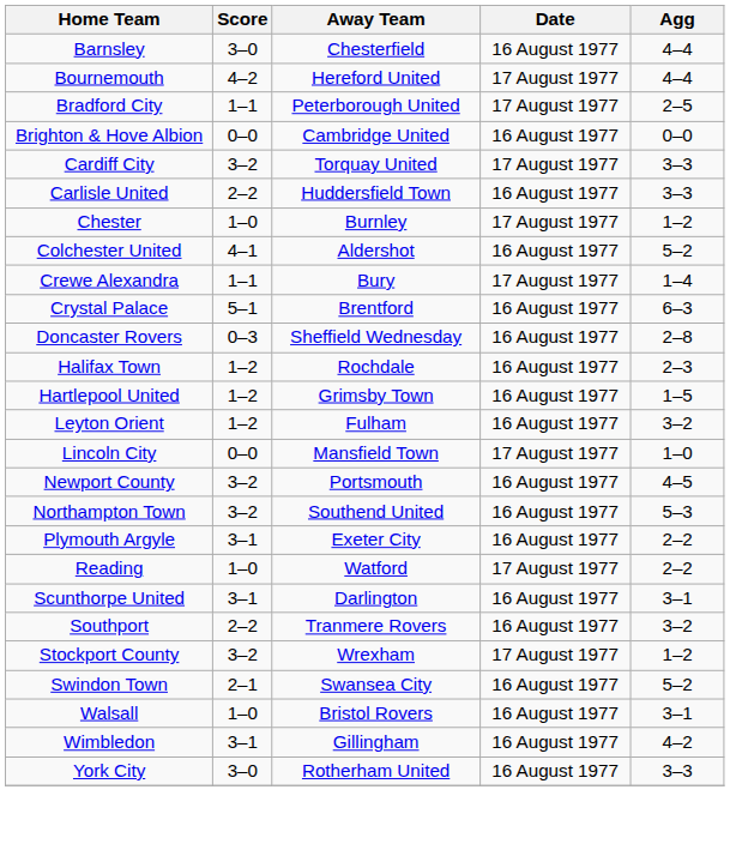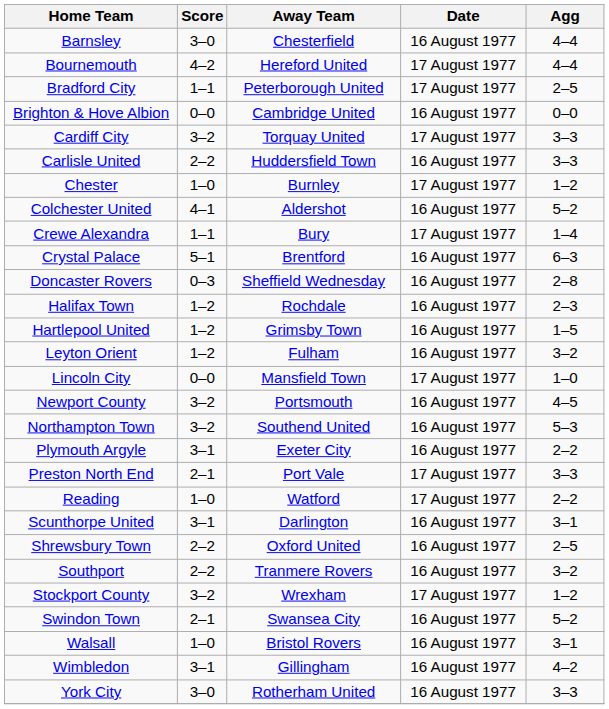 <table class="wikitable" style="text-align:center;">
 <tr>
 <th width=175>Home Team</th>
 <th width=20>Score</th>
 <th width=175>Away Team</th>
 <th width= 125>Date</th>
 <th width= 75>Agg</th>
 </tr>
 <tr>
 <td><a href='#'>Barnsley</a></td>
 <td>3–0</td>
 <td><a href='#'>Chesterfield</a></td>
 <td>16 August 1977</td>
 <td>4–4</td>
 </tr>
 <tr>
 <td><a href='#'>Bournemouth</a></td>
 <td>4–2</td>
 <td><a href='#'>Hereford United</a></td>
 <td>17 August 1977</td>
 <td>4–4</td>
 </tr>
 <tr>
 <td><a href='#'>Bradford City</a></td>
 <td>1–1</td>
 <td><a href='#'>Peterborough United</a></td>
 <td>17 August 1977</td>
 <td>2–5</td>
 </tr>
 <tr>
 <td><a href='#'>Brighton & Hove Albion</a></td>
 <td>0–0</td>
 <td><a href='#'>Cambridge United</a></td>
 <td>16 August 1977</td>
 <td>0–0</td>
 </tr>
 <tr>
 <td><a href='#'>Cardiff City</a></td>
 <td>3–2</td>
 <td><a href='#'>Torquay United</a></td>
 <td>17 August 1977</td>
 <td>3–3</td>
 </tr>
 <tr>
 <td><a href='#'>Carlisle United</a></td>
 <td>2–2</td>
 <td><a href='#'>Huddersfield Town</a></td>
 <td>16 August 1977</td>
 <td>3–3</td>
 </tr>
 <tr>
 <td><a href='#'>Chester</a></td>
 <td>1–0</td>
 <td><a href='#'>Burnley</a></td>
 <td>17 August 1977</td>
 <td>1–2</td>
 </tr>
 <tr>
 <td><a href='#'>Colchester United</a></td>
 <td>4–1</td>
 <td><a href='#'>Aldershot</a></td>
 <td>16 August 1977</td>
 <td>5–2</td>
 </tr>
 <tr>
 <td><a href='#'>Crewe Alexandra</a></td>
 <td>1–1</td>
 <td><a href='#'>Bury</a></td>
 <td>17 August 1977</td>
 <td>1–4</td>
 </tr>
 <tr>
 <td><a href='#'>Crystal Palace</a></td>
 <td>5–1</td>
 <td><a href='#'>Brentford</a></td>
 <td>16 August 1977</td>
 <td>6–3</td>
 </tr>
 <tr>
 <td><a href='#'>Doncaster Rovers</a></td>
 <td>0–3</td>
 <td><a href='#'>Sheffield Wednesday</a></td>
 <td>16 August 1977</td>
 <td>2–8</td>
 </tr>
 <tr>
 <td><a href='#'>Halifax Town</a></td>
 <td>1–2</td>
 <td><a href='#'>Rochdale</a></td>
 <td>16 August 1977</td>
 <td>2–3</td>
 </tr>
 <tr>
 <td><a href='#'>Hartlepool United</a></td>
 <td>1–2</td>
 <td><a href='#'>Grimsby Town</a></td>
 <td>16 August 1977</td>
 <td>1–5</td>
 </tr>
 <tr>
 <td><a href='#'>Leyton Orient</a></td>
 <td>1–2</td>
 <td><a href='#'>Fulham</a></td>
 <td>16 August 1977</td>
 <td>3–2</td>
 </tr>
 <tr>
 <td><a href='#'>Lincoln City</a></td>
 <td>0–0</td>
 <td><a href='#'>Mansfield Town</a></td>
 <td>17 August 1977</td>
 <td>1–0</td>
 </tr>
 <tr>
 <td><a href='#'>Newport County</a></td>
 <td>3–2</td>
 <td><a href='#'>Portsmouth</a></td>
 <td>16 August 1977</td>
 <td>4–5</td>
 </tr>
 <tr>
 <td><a href='#'>Northampton Town</a></td>
 <td>3–2</td>
 <td><a href='#'>Southend United</a></td>
 <td>16 August 1977</td>
 <td>5–3</td>
 </tr>
 <tr>
 <td><a href='#'>Plymouth Argyle</a></td>
 <td>3–1</td>
 <td><a href='#'>Exeter City</a></td>
 <td>16 August 1977</td>
 <td>2–2</td>
 </tr>
 <tr>
+<td><a href='#'>Preston North End</a></td>
+<td>2–1</td>
+<td><a href='#'>Port Vale</a></td>
+<td>17 August 1977</td>
+<td>3–3</td>
+</tr>
+<tr>
 <td><a href='#'>Reading</a></td>
 <td>1–0</td>
 <td><a href='#'>Watford</a></td>
 <td>17 August 1977</td>
 <td>2–2</td>
 </tr>
 <tr>
 <td><a href='#'>Scunthorpe United</a></td>
 <td>3–1</td>
 <td><a href='#'>Darlington</a></td>
 <td>16 August 1977</td>
 <td>3–1</td>
+</tr>
+<tr>
+<td><a href='#'>Shrewsbury Town</a></td>
+<td>2–2</td>
+<td><a href='#'>Oxford United</a></td>
+<td>16 August 1977</td>
+<td>2–5</td>
 </tr>
 <tr>
 <td><a href='#'>Southport</a></td>
 <td>2–2</td>
 <td><a href='#'>Tranmere Rovers</a></td>
 <td>16 August 1977</td>
 <td>3–2</td>
 </tr>
 <tr>
 <td><a href='#'>Stockport County</a></td>
 <td>3–2</td>
 <td><a href='#'>Wrexham</a></td>
 <td>17 August 1977</td>
 <td>1–2</td>
 </tr>
 <tr>
 <td><a href='#'>Swindon Town</a></td>
 <td>2–1</td>
 <td><a href='#'>Swansea City</a></td>
 <td>16 August 1977</td>
 <td>5–2</td>
 </tr>
 <tr>
 <td><a href='#'>Walsall</a></td>
 <td>1–0</td>
 <td><a href='#'>Bristol Rovers</a></td>
 <td>16 August 1977</td>
 <td>3–1</td>
 </tr>
 <tr>
 <td><a href='#'>Wimbledon</a></td>
 <td>3–1</td>
 <td><a href='#'>Gillingham</a></td>
 <td>16 August 1977</td>
 <td>4–2</td>
 </tr>
 <tr>
 <td><a href='#'>York City</a></td>
 <td>3–0</td>
 <td><a href='#'>Rotherham United</a></td>
 <td>16 August 1977</td>
 <td>3–3</td>
 </tr>
 <tr>
 </tr>
 </table>
